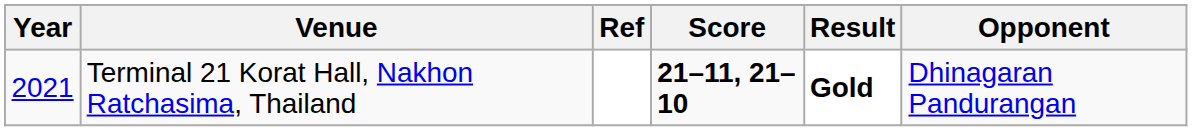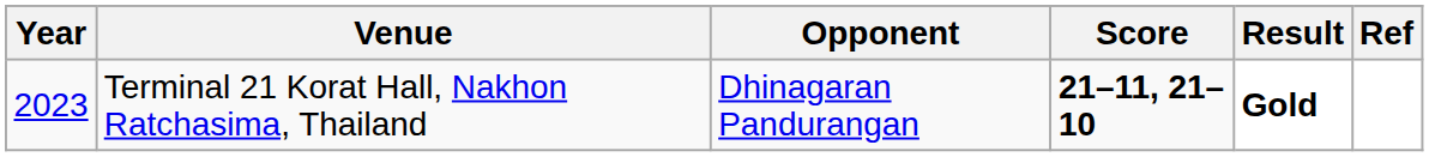 <table class="sortable wikitable" style="font-size: 90%;">
 <tr>
 <th>Year</th>
 <th>Venue</th>
-<th>Ref</th>
+<th>Opponent</th>
 <th>Score</th>
 <th>Result</th>
-<th>Opponent</th>
+<th>Ref</th>
 </tr>
 <tr>
-<td align="center"><a href='#'>2021</a></td>
+<td align="center"><a href='#'>2023</a></td>
 <td align="left">Terminal 21 Korat Hall, <a href='#'>Nakhon Ratchasima</a>, Thailand</td>
-<td style="text-align:center; background:white"></td>
+<td align="left"> <a href='#'>Dhinagaran Pandurangan</a></td>
 <td align="left"><strong>21–11, 21–10</strong></td>
 <td style="text-align:left; background:white"> <strong>Gold</strong></td>
-<td align="left"> <a href='#'>Dhinagaran Pandurangan</a></td>
+<td style="text-align:center; background:white"></td>
 </tr>
 </table>
